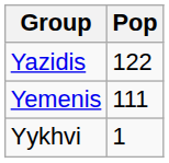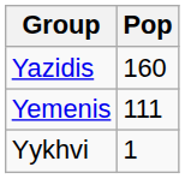 <table class = "wikitable sortable">
 <tr>
 <th>Group</th>
 <th>Pop</th>
 </tr>
 <tr>
 <td><a href='#'>Yazidis</a></td>
-<td>122</td>
+<td>160</td>
 </tr>
 <tr>
 <td><a href='#'>Yemenis</a></td>
 <td>111</td>
 </tr>
 <tr>
 <td>Yykhvi</td>
 <td>1</td>
 </tr>
 </table>
